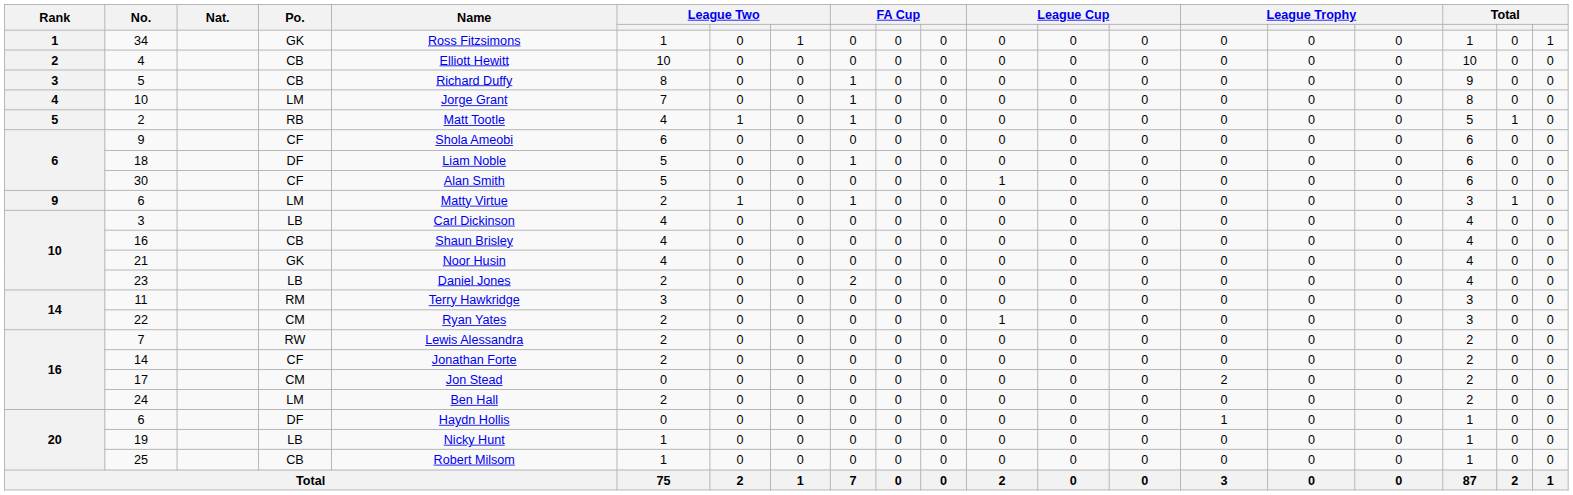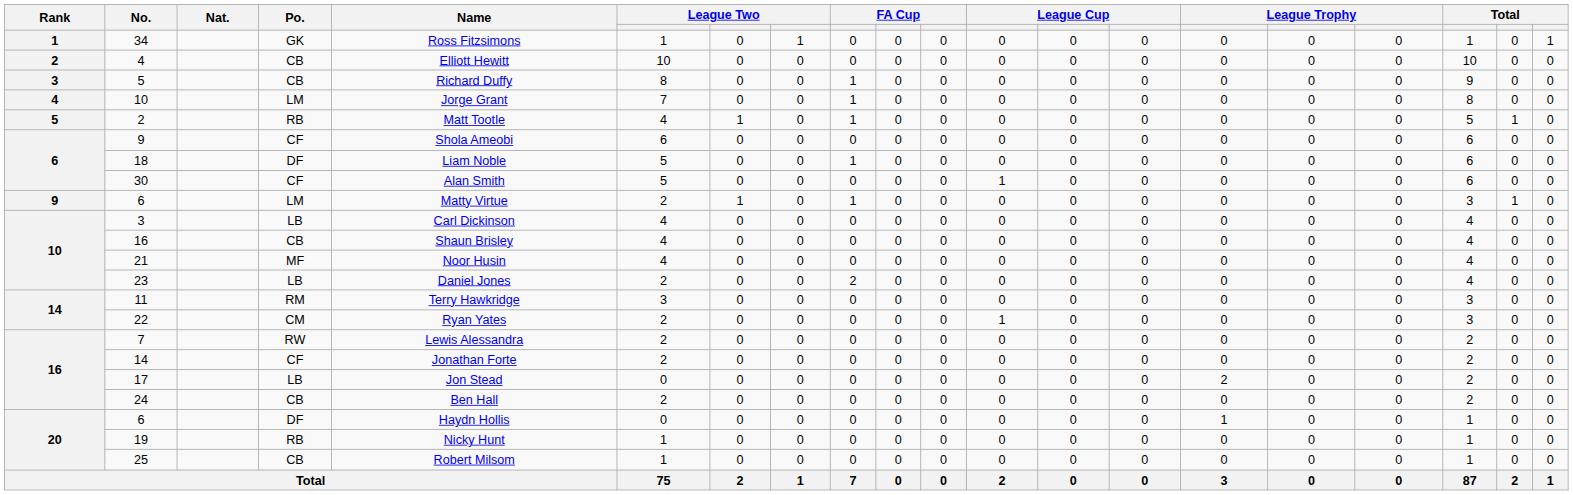 <table class="wikitable" style="text-align:center; font-size:95%; width:95%;">
 <tr>
 <th rowspan=2>Rank</th>
 <th rowspan=2>No.</th>
 <th rowspan=2>Nat.</th>
 <th rowspan=2>Po.</th>
 <th rowspan=2>Name</th>
 <th colspan=3><a href='#'>League Two</a> </th>
 <th colspan=3><a href='#'>FA Cup</a></th>
 <th colspan=3><a href='#'>League Cup</a></th>
 <th colspan=3><a href='#'>League Trophy</a></th>
 <th colspan=3>Total</th>
 </tr>
 <tr>
 <th></th>
 <th></th>
 <th></th>
 <th></th>
 <th></th>
 <th></th>
 <th></th>
 <th></th>
 <th></th>
 <th></th>
 <th></th>
 <th></th>
 <th></th>
 <th></th>
 <th></th>
 </tr>
 <tr>
 <th rowspan=1>1</th>
 <td>34</td>
 <td></td>
 <td>GK</td>
 <td><a href='#'>Ross Fitzsimons</a></td>
 <td>1</td>
 <td>0</td>
 <td>1</td>
 <td>0</td>
 <td>0</td>
 <td>0</td>
 <td>0</td>
 <td>0</td>
 <td>0</td>
 <td>0</td>
 <td>0</td>
 <td>0</td>
 <td>1</td>
 <td>0</td>
 <td>1</td>
 </tr>
 <tr>
 <th rowspan=1>2</th>
 <td>4</td>
 <td></td>
 <td>CB</td>
 <td><a href='#'>Elliott Hewitt</a></td>
 <td>10</td>
 <td>0</td>
 <td>0</td>
 <td>0</td>
 <td>0</td>
 <td>0</td>
 <td>0</td>
 <td>0</td>
 <td>0</td>
 <td>0</td>
 <td>0</td>
 <td>0</td>
 <td>10</td>
 <td>0</td>
 <td>0</td>
 </tr>
 <tr>
 <th rowspan=1>3</th>
 <td>5</td>
 <td></td>
 <td>CB</td>
 <td><a href='#'>Richard Duffy</a></td>
 <td>8</td>
 <td>0</td>
 <td>0</td>
 <td>1</td>
 <td>0</td>
 <td>0</td>
 <td>0</td>
 <td>0</td>
 <td>0</td>
 <td>0</td>
 <td>0</td>
 <td>0</td>
 <td>9</td>
 <td>0</td>
 <td>0</td>
 </tr>
 <tr>
 <th rowspan=1>4</th>
 <td>10</td>
 <td></td>
 <td>LM</td>
 <td><a href='#'>Jorge Grant</a></td>
 <td>7</td>
 <td>0</td>
 <td>0</td>
 <td>1</td>
 <td>0</td>
 <td>0</td>
 <td>0</td>
 <td>0</td>
 <td>0</td>
 <td>0</td>
 <td>0</td>
 <td>0</td>
 <td>8</td>
 <td>0</td>
 <td>0</td>
 </tr>
 <tr>
 <th rowspan=1>5</th>
 <td>2</td>
 <td></td>
 <td>RB</td>
 <td><a href='#'>Matt Tootle</a></td>
 <td>4</td>
 <td>1</td>
 <td>0</td>
 <td>1</td>
 <td>0</td>
 <td>0</td>
 <td>0</td>
 <td>0</td>
 <td>0</td>
 <td>0</td>
 <td>0</td>
 <td>0</td>
 <td>5</td>
 <td>1</td>
 <td>0</td>
 </tr>
 <tr>
 <th rowspan=3>6</th>
 <td>9</td>
 <td></td>
 <td>CF</td>
 <td><a href='#'>Shola Ameobi</a></td>
 <td>6</td>
 <td>0</td>
 <td>0</td>
 <td>0</td>
 <td>0</td>
 <td>0</td>
 <td>0</td>
 <td>0</td>
 <td>0</td>
 <td>0</td>
 <td>0</td>
 <td>0</td>
 <td>6</td>
 <td>0</td>
 <td>0</td>
 </tr>
 <tr>
 <td>18</td>
 <td></td>
 <td>DF</td>
 <td><a href='#'>Liam Noble</a></td>
 <td>5</td>
 <td>0</td>
 <td>0</td>
 <td>1</td>
 <td>0</td>
 <td>0</td>
 <td>0</td>
 <td>0</td>
 <td>0</td>
 <td>0</td>
 <td>0</td>
 <td>0</td>
 <td>6</td>
 <td>0</td>
 <td>0</td>
 </tr>
 <tr>
 <td>30</td>
 <td></td>
 <td>CF</td>
 <td><a href='#'>Alan Smith</a></td>
 <td>5</td>
 <td>0</td>
 <td>0</td>
 <td>0</td>
 <td>0</td>
 <td>0</td>
 <td>1</td>
 <td>0</td>
 <td>0</td>
 <td>0</td>
 <td>0</td>
 <td>0</td>
 <td>6</td>
 <td>0</td>
 <td>0</td>
 </tr>
 <tr>
 <th rowspan=1>9</th>
 <td>6</td>
 <td></td>
 <td>LM</td>
 <td><a href='#'>Matty Virtue</a></td>
 <td>2</td>
 <td>1</td>
 <td>0</td>
 <td>1</td>
 <td>0</td>
 <td>0</td>
 <td>0</td>
 <td>0</td>
 <td>0</td>
 <td>0</td>
 <td>0</td>
 <td>0</td>
 <td>3</td>
 <td>1</td>
 <td>0</td>
 </tr>
 <tr>
 <th rowspan=4>10</th>
 <td>3</td>
 <td></td>
 <td>LB</td>
 <td><a href='#'>Carl Dickinson</a></td>
 <td>4</td>
 <td>0</td>
 <td>0</td>
 <td>0</td>
 <td>0</td>
 <td>0</td>
 <td>0</td>
 <td>0</td>
 <td>0</td>
 <td>0</td>
 <td>0</td>
 <td>0</td>
 <td>4</td>
 <td>0</td>
 <td>0</td>
 </tr>
 <tr>
 <td>16</td>
 <td></td>
 <td>CB</td>
 <td><a href='#'>Shaun Brisley</a></td>
 <td>4</td>
 <td>0</td>
 <td>0</td>
 <td>0</td>
 <td>0</td>
 <td>0</td>
 <td>0</td>
 <td>0</td>
 <td>0</td>
 <td>0</td>
 <td>0</td>
 <td>0</td>
 <td>4</td>
 <td>0</td>
 <td>0</td>
 </tr>
 <tr>
 <td>21</td>
 <td></td>
-<td>GK</td>
+<td>MF</td>
 <td><a href='#'>Noor Husin</a></td>
 <td>4</td>
 <td>0</td>
 <td>0</td>
 <td>0</td>
 <td>0</td>
 <td>0</td>
 <td>0</td>
 <td>0</td>
 <td>0</td>
 <td>0</td>
 <td>0</td>
 <td>0</td>
 <td>4</td>
 <td>0</td>
 <td>0</td>
 </tr>
 <tr>
 <td>23</td>
 <td></td>
 <td>LB</td>
 <td><a href='#'>Daniel Jones</a></td>
 <td>2</td>
 <td>0</td>
 <td>0</td>
 <td>2</td>
 <td>0</td>
 <td>0</td>
 <td>0</td>
 <td>0</td>
 <td>0</td>
 <td>0</td>
 <td>0</td>
 <td>0</td>
 <td>4</td>
 <td>0</td>
 <td>0</td>
 </tr>
 <tr>
 <th rowspan=2>14</th>
 <td>11</td>
 <td></td>
 <td>RM</td>
 <td><a href='#'>Terry Hawkridge</a></td>
 <td>3</td>
 <td>0</td>
 <td>0</td>
 <td>0</td>
 <td>0</td>
 <td>0</td>
 <td>0</td>
 <td>0</td>
 <td>0</td>
 <td>0</td>
 <td>0</td>
 <td>0</td>
 <td>3</td>
 <td>0</td>
 <td>0</td>
 </tr>
 <tr>
 <td>22</td>
 <td></td>
 <td>CM</td>
 <td><a href='#'>Ryan Yates</a></td>
 <td>2</td>
 <td>0</td>
 <td>0</td>
 <td>0</td>
 <td>0</td>
 <td>0</td>
 <td>1</td>
 <td>0</td>
 <td>0</td>
 <td>0</td>
 <td>0</td>
 <td>0</td>
 <td>3</td>
 <td>0</td>
 <td>0</td>
 </tr>
 <tr>
 <th rowspan=4>16</th>
 <td>7</td>
 <td></td>
 <td>RW</td>
 <td><a href='#'>Lewis Alessandra</a></td>
 <td>2</td>
 <td>0</td>
 <td>0</td>
 <td>0</td>
 <td>0</td>
 <td>0</td>
 <td>0</td>
 <td>0</td>
 <td>0</td>
 <td>0</td>
 <td>0</td>
 <td>0</td>
 <td>2</td>
 <td>0</td>
 <td>0</td>
 </tr>
 <tr>
 <td>14</td>
 <td></td>
 <td>CF</td>
 <td><a href='#'>Jonathan Forte</a></td>
 <td>2</td>
 <td>0</td>
 <td>0</td>
 <td>0</td>
 <td>0</td>
 <td>0</td>
 <td>0</td>
 <td>0</td>
 <td>0</td>
 <td>0</td>
 <td>0</td>
 <td>0</td>
 <td>2</td>
 <td>0</td>
 <td>0</td>
 </tr>
 <tr>
 <td>17</td>
 <td></td>
-<td>CM</td>
+<td>LB</td>
 <td><a href='#'>Jon Stead</a></td>
 <td>0</td>
 <td>0</td>
 <td>0</td>
 <td>0</td>
 <td>0</td>
 <td>0</td>
 <td>0</td>
 <td>0</td>
 <td>0</td>
 <td>2</td>
 <td>0</td>
 <td>0</td>
 <td>2</td>
 <td>0</td>
 <td>0</td>
 </tr>
 <tr>
 <td>24</td>
 <td></td>
-<td>LM</td>
+<td>CB</td>
 <td><a href='#'>Ben Hall</a></td>
 <td>2</td>
 <td>0</td>
 <td>0</td>
 <td>0</td>
 <td>0</td>
 <td>0</td>
 <td>0</td>
 <td>0</td>
 <td>0</td>
 <td>0</td>
 <td>0</td>
 <td>0</td>
 <td>2</td>
 <td>0</td>
 <td>0</td>
 </tr>
 <tr>
 <th rowspan=3>20</th>
 <td>6</td>
 <td></td>
 <td>DF</td>
 <td><a href='#'>Haydn Hollis</a></td>
 <td>0</td>
 <td>0</td>
 <td>0</td>
 <td>0</td>
 <td>0</td>
 <td>0</td>
 <td>0</td>
 <td>0</td>
 <td>0</td>
 <td>1</td>
 <td>0</td>
 <td>0</td>
 <td>1</td>
 <td>0</td>
 <td>0</td>
 </tr>
 <tr>
 <td>19</td>
 <td></td>
-<td>LB</td>
+<td>RB</td>
 <td><a href='#'>Nicky Hunt</a></td>
 <td>1</td>
 <td>0</td>
 <td>0</td>
 <td>0</td>
 <td>0</td>
 <td>0</td>
 <td>0</td>
 <td>0</td>
 <td>0</td>
 <td>0</td>
 <td>0</td>
 <td>0</td>
 <td>1</td>
 <td>0</td>
 <td>0</td>
 </tr>
 <tr>
 <td>25</td>
 <td></td>
 <td>CB</td>
 <td><a href='#'>Robert Milsom</a></td>
 <td>1</td>
 <td>0</td>
 <td>0</td>
 <td>0</td>
 <td>0</td>
 <td>0</td>
 <td>0</td>
 <td>0</td>
 <td>0</td>
 <td>0</td>
 <td>0</td>
 <td>0</td>
 <td>1</td>
 <td>0</td>
 <td>0</td>
 </tr>
 <tr>
 <th colspan=5>Total</th>
 <th>75</th>
 <th>2</th>
 <th>1</th>
 <th>7</th>
 <th>0</th>
 <th>0</th>
 <th>2</th>
 <th>0</th>
 <th>0</th>
 <th>3</th>
 <th>0</th>
 <th>0</th>
 <th>87</th>
 <th>2</th>
 <th>1</th>
 </tr>
 </table>
